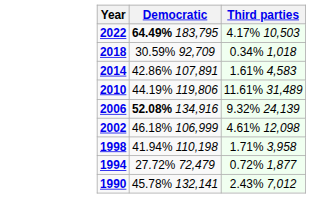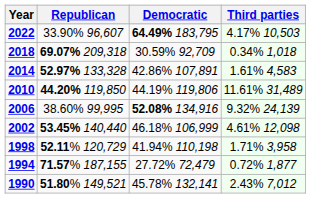 <table class="wikitable" style="float:right; font-size:95%;">
 <tr bgcolor=lightgrey>
 <th>Year</th>
+<th><a href='#'>Republican</a></th>
 <th><a href='#'>Democratic</a></th>
 <th><a href='#'>Third parties</a></th>
 </tr>
 <tr>
 <td style="text-align:center;" ><strong><a href='#'>2022</a></strong></td>
+<td style="text-align:center;" >33.90% <em>96,607</em></td>
 <td style="text-align:center;" ><strong>64.49%</strong> <em>183,795</em></td>
 <td style="text-align:center; background:honeyDew;">4.17% <em>10,503</em></td>
 </tr>
 <tr>
 <td style="text-align:center;" ><strong><a href='#'>2018</a></strong></td>
+<td style="text-align:center;" ><strong>69.07%</strong> <em>209,318</em></td>
 <td style="text-align:center;" >30.59% <em>92,709</em></td>
 <td style="text-align:center; background:honeyDew;">0.34% <em>1,018</em></td>
 </tr>
 <tr>
 <td style="text-align:center;" ><strong><a href='#'>2014</a></strong></td>
+<td style="text-align:center;" ><strong>52.97%</strong> <em>133,328</em></td>
 <td style="text-align:center;" >42.86% <em>107,891</em></td>
 <td style="text-align:center; background:honeyDew;">1.61% <em>4,583</em></td>
 </tr>
 <tr>
 <td style="text-align:center;" ><strong><a href='#'>2010</a></strong></td>
+<td style="text-align:center;" ><strong>44.20%</strong> <em>119,850</em></td>
 <td style="text-align:center;" >44.19% <em>119,806</em></td>
 <td style="text-align:center; background:honeyDew;">11.61% <em>31,489</em></td>
 </tr>
 <tr>
 <td style="text-align:center;" ><strong><a href='#'>2006</a></strong></td>
+<td style="text-align:center;" >38.60% <em>99,995</em></td>
 <td style="text-align:center;" ><strong>52.08%</strong> <em>134,916</em></td>
 <td style="text-align:center; background:honeyDew;">9.32% <em>24,139</em></td>
 </tr>
 <tr>
 <td style="text-align:center;" ><strong><a href='#'>2002</a></strong></td>
+<td style="text-align:center;" ><strong>53.45%</strong> <em>140,440</em></td>
 <td style="text-align:center;" >46.18% <em>106,999</em></td>
 <td style="text-align:center; background:honeyDew;">4.61% <em>12,098</em></td>
 </tr>
 <tr>
 <td style="text-align:center;" ><strong><a href='#'>1998</a></strong></td>
+<td style="text-align:center;" ><strong>52.11</strong>% <em>120,729</em></td>
 <td style="text-align:center;" >41.94% <em>110,198</em></td>
 <td style="text-align:center; background:honeyDew;">1.71% <em>3,958</em></td>
 </tr>
 <tr>
 <td style="text-align:center;" ><strong><a href='#'>1994</a></strong></td>
+<td style="text-align:center;" ><strong>71.57</strong>% <em>187,155</em></td>
 <td style="text-align:center;" >27.72% <em>72,479</em></td>
 <td style="text-align:center; background:honeyDew;">0.72% <em>1,877</em></td>
 </tr>
 <tr>
 <td style="text-align:center;" ><strong><a href='#'>1990</a></strong></td>
+<td style="text-align:center;" ><strong>51.80</strong>% <em>149,521</em></td>
 <td style="text-align:center;" >45.78% <em>132,141</em></td>
 <td style="text-align:center; background:honeyDew;">2.43% <em>7,012</em></td>
 </tr>
 </table>
